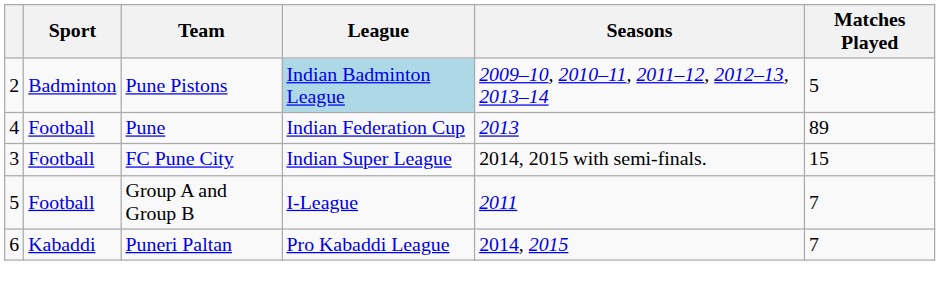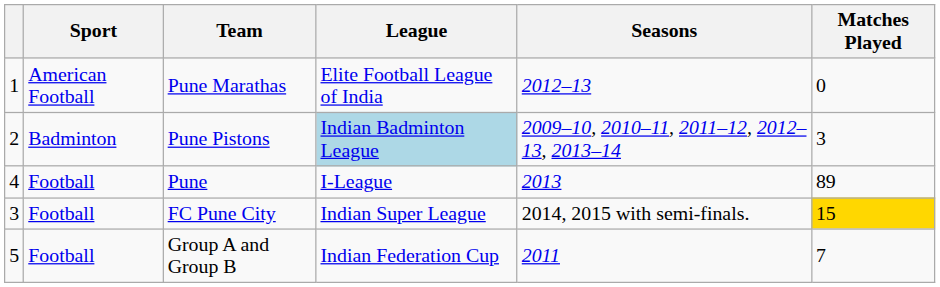 <table class="wikitable" style="width:85%; text-align:left">
 <tr>
 <th></th>
 <th>Sport</th>
 <th>Team</th>
 <th>League</th>
 <th>Seasons</th>
 <th>Matches Played</th>
 </tr>
 <tr>
+<td>1</td>
+<td><a href='#'>American Football</a></td>
+<td><a href='#'>Pune Marathas</a></td>
+<td><a href='#'>Elite Football League of India</a></td>
+<td><em><a href='#'>2012–13</a></em></td>
+<td>0</td>
+</tr>
+<tr>
 <td>2</td>
 <td><a href='#'>Badminton</a></td>
 <td><a href='#'>Pune Pistons</a></td>
 <td style="background: lightblue;"><a href='#'>Indian Badminton League</a></td>
 <td><em><a href='#'>2009–10</a>, <a href='#'>2010–11</a>, <a href='#'>2011–12</a>, <a href='#'>2012–13</a>, <a href='#'>2013–14</a></em></td>
-<td>5</td>
+<td>3</td>
 </tr>
 <tr>
 <td>4</td>
 <td><a href='#'>Football</a></td>
 <td><a href='#'>Pune</a></td>
-<td><a href='#'>Indian Federation Cup</a></td>
+<td><a href='#'>I-League</a></td>
 <td><em><a href='#'>2013</a></em></td>
 <td>89</td>
 </tr>
 <tr>
 <td>3</td>
 <td><a href='#'>Football</a></td>
 <td><a href='#'>FC Pune City</a></td>
 <td><a href='#'>Indian Super League</a></td>
 <td>2014, 2015 with semi-finals.</td>
-<td>15</td>
+<td style="background: gold;">15</td>
 </tr>
 <tr>
 <td>5</td>
 <td><a href='#'>Football</a></td>
 <td>Group A and Group B</td>
-<td><a href='#'>I-League</a></td>
+<td><a href='#'>Indian Federation Cup</a></td>
 <td><em><a href='#'>2011</a></em></td>
 <td>7</td>
 </tr>
-<tr>
-<td>6</td>
-<td><a href='#'>Kabaddi</a></td>
-<td><a href='#'>Puneri Paltan</a></td>
-<td><a href='#'>Pro Kabaddi League</a></td>
-<td><a href='#'>2014</a>, <em><a href='#'>2015</a></em></td>
-<td>7</td>
-</tr>
 </table>
